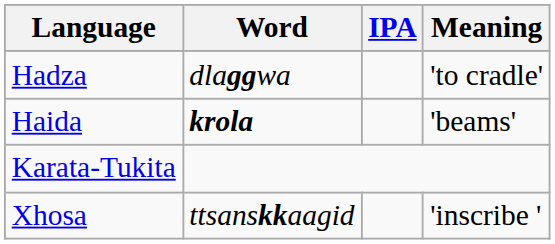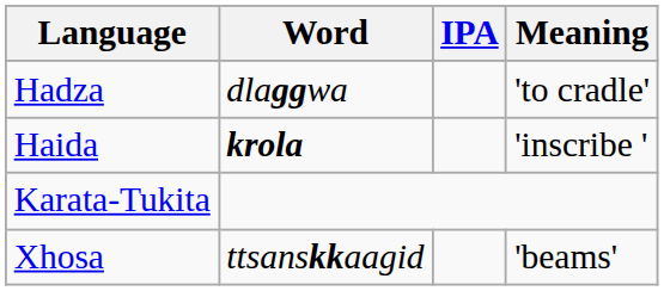 <table class="wikitable">
 <tr>
 <th>Language</th>
 <th>Word</th>
 <th><a href='#'>IPA</a></th>
 <th>Meaning</th>
 </tr>
 <tr>
 <td><a href='#'>Hadza</a></td>
 <td><em>dla<strong>gg</strong>wa</em></td>
 <td></td>
 <td>'to cradle'</td>
 </tr>
 <tr>
 <td><a href='#'>Haida</a></td>
 <td><strong><em>kr<strong>ola<em></td>
 <td></td>
-<td>'beams'</td>
+<td>'inscribe '</td>
 </tr>
 <tr>
 <td><a href='#'>Karata-Tukita</a></td>
 <td colspan=3 align=center></td>
 </tr>
 <tr>
 <td><a href='#'>Xhosa</a></td>
 <td><em>ttsans<strong>kk</strong>aagid</em></td>
 <td></td>
-<td>'inscribe '</td>
+<td>'beams'</td>
 </tr>
 </table>
